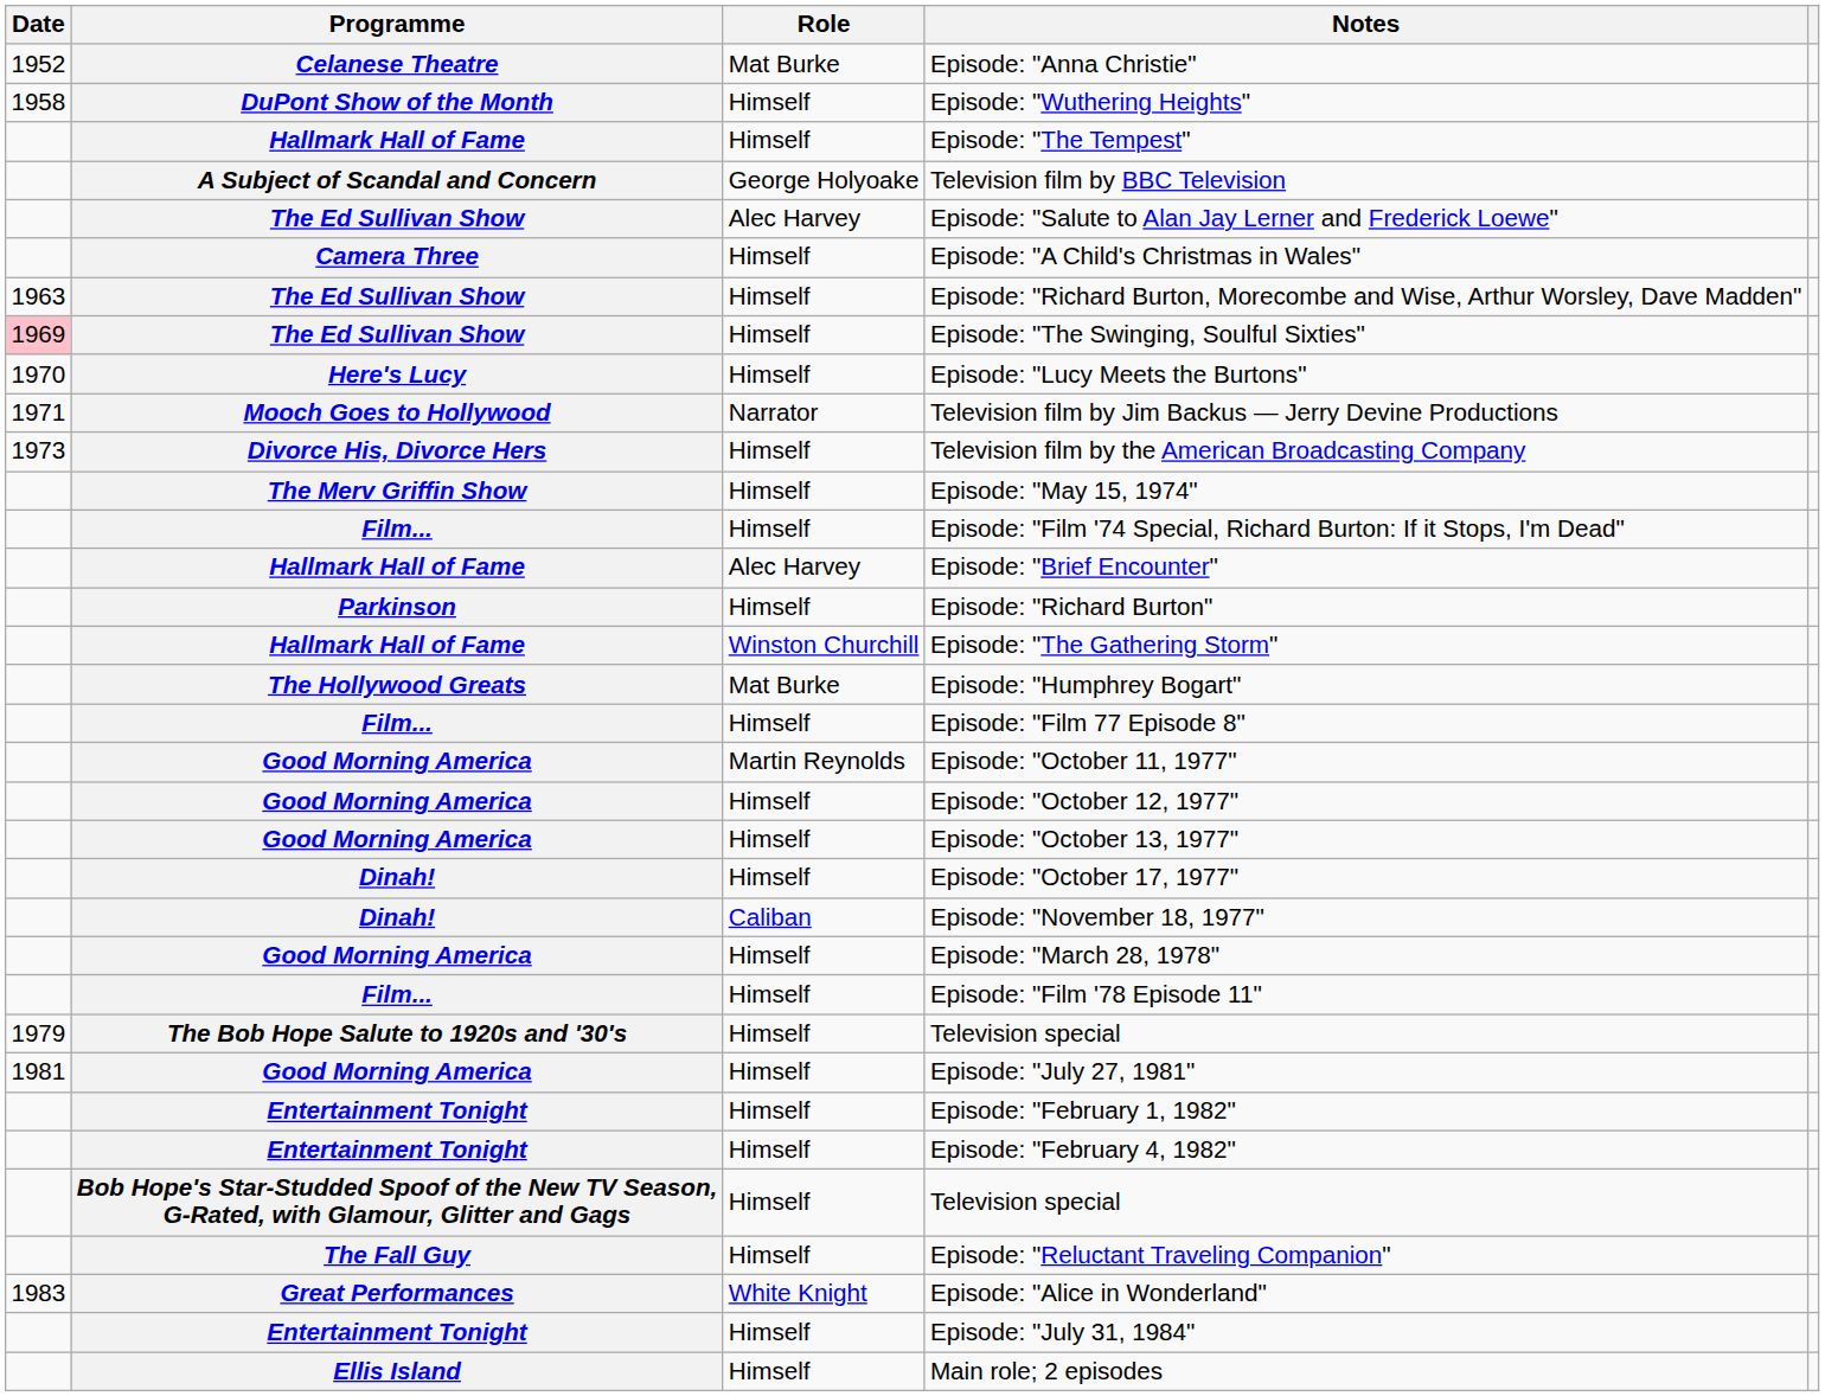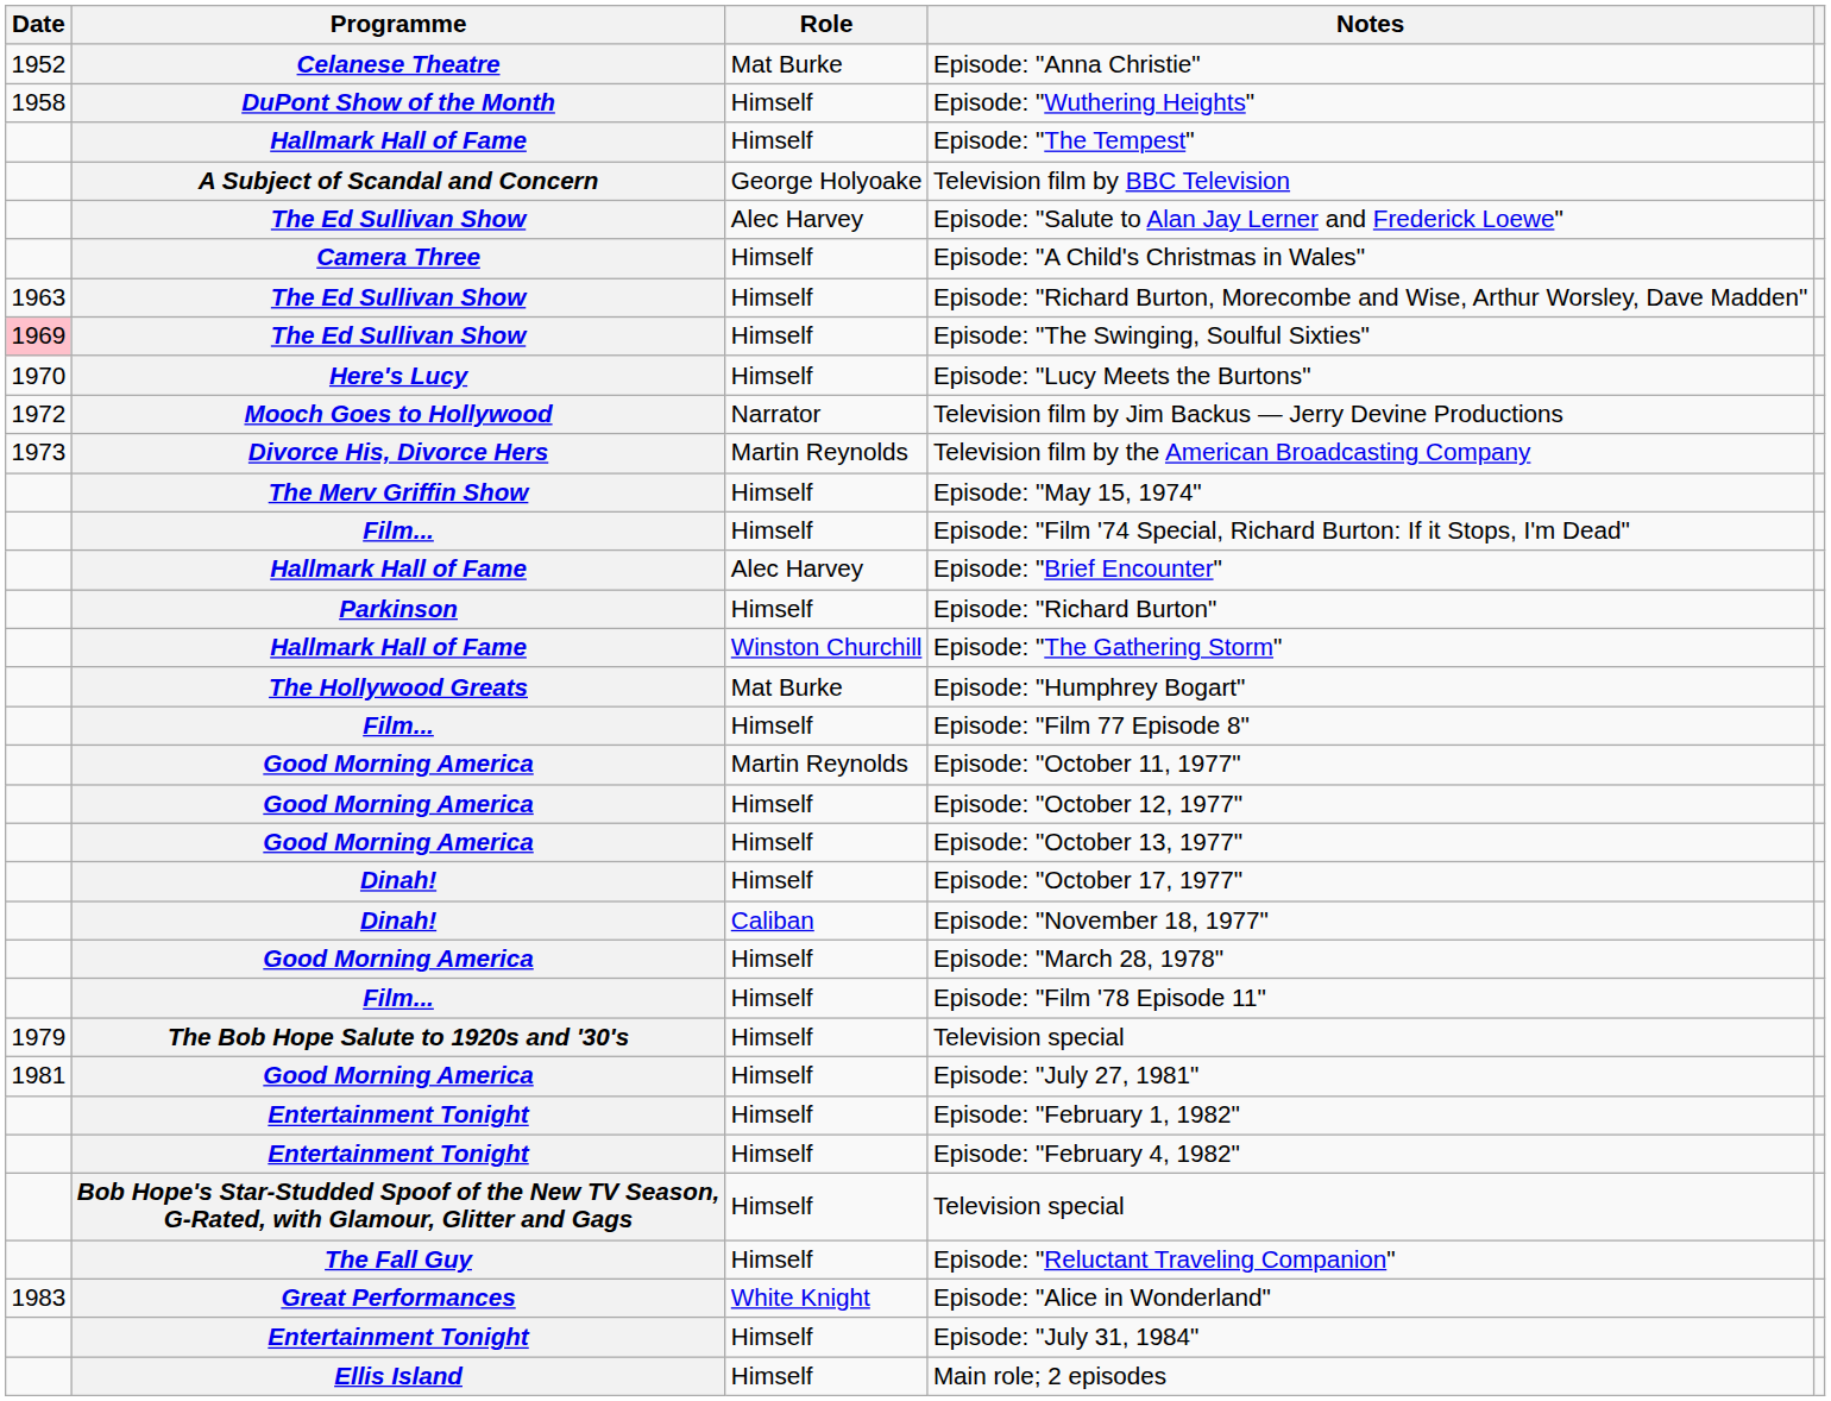 <table class="wikitable plainrowheaders sortable" style="margin-right: 0;">
 <tr>
 <th scope="col">Date</th>
 <th scope="col">Programme</th>
 <th scope="col">Role</th>
 <th scope="col" class="unsortable">Notes</th>
 <th scope="col" class="unsortable"></th>
 </tr>
 <tr>
 <td style="text-align: center;">1952</td>
 <th scope="row"><em><a href='#'>Celanese Theatre</a></em></th>
 <td>Mat Burke</td>
 <td>Episode: "Anna Christie"</td>
 <td style="text-align: center;"></td>
 </tr>
 <tr>
 <td style="text-align: center;">1958</td>
 <th scope="row"><em><a href='#'>DuPont Show of the Month</a></em></th>
 <td>Himself</td>
 <td>Episode: "<a href='#'>Wuthering Heights</a>"</td>
 <td style="text-align: center;"></td>
 </tr>
 <tr>
 <td style="text-align: center;"></td>
 <th scope="row"><em><a href='#'>Hallmark Hall of Fame</a></em></th>
 <td>Himself</td>
 <td>Episode: "<a href='#'>The Tempest</a>"</td>
 <td style="text-align: center;"></td>
 </tr>
 <tr>
 <td style="text-align: center;"></td>
 <th scope="row"><em>A Subject of Scandal and Concern</em></th>
 <td>George Holyoake</td>
 <td>Television film by <a href='#'>BBC Television</a></td>
 <td style="text-align: center;"></td>
 </tr>
 <tr>
 <td style="text-align: center;"></td>
 <th scope="row"><em><a href='#'>The Ed Sullivan Show</a></em></th>
 <td>Alec Harvey</td>
 <td>Episode: "Salute to <a href='#'>Alan Jay Lerner</a> and <a href='#'>Frederick Loewe</a>"</td>
 <td style="text-align: center;"></td>
 </tr>
 <tr>
 <td style="text-align: center;"></td>
 <th scope="row"><em><a href='#'>Camera Three</a></em></th>
 <td>Himself</td>
 <td>Episode: "A Child's Christmas in Wales"</td>
 <td style="text-align: center;"></td>
 </tr>
 <tr>
 <td style="text-align: center;">1963</td>
 <th scope="row"><em><a href='#'>The Ed Sullivan Show</a></em></th>
 <td>Himself</td>
 <td>Episode: "Richard Burton, Morecombe and Wise, Arthur Worsley, Dave Madden"</td>
 <td style="text-align: center;"></td>
 </tr>
 <tr>
 <td style="background: pink; text-align: center;">1969</td>
 <th scope="row"><em><a href='#'>The Ed Sullivan Show</a></em></th>
 <td>Himself</td>
 <td>Episode: "The Swinging, Soulful Sixties"</td>
 <td style="text-align: center;"></td>
 </tr>
 <tr>
 <td style="text-align: center;">1970</td>
 <th scope="row"><em><a href='#'>Here's Lucy</a></em></th>
 <td>Himself</td>
 <td>Episode: "Lucy Meets the Burtons"</td>
 <td style="text-align: center;"></td>
 </tr>
 <tr>
-<td style="text-align: center;">1971</td>
+<td style="text-align: center;">1972</td>
 <th scope="row"><em><a href='#'>Mooch Goes to Hollywood</a></em></th>
 <td>Narrator</td>
 <td>Television film by Jim Backus — Jerry Devine Productions</td>
 <td style="text-align: center;"></td>
 </tr>
 <tr>
 <td style="text-align: center;">1973</td>
 <th scope="row"><em><a href='#'>Divorce His, Divorce Hers</a></em></th>
-<td>Himself</td>
+<td>Martin Reynolds</td>
 <td>Television film by the <a href='#'>American Broadcasting Company</a></td>
 <td style="text-align: center;"></td>
 </tr>
 <tr>
 <td style="text-align: center;"></td>
 <th scope="row"><em><a href='#'>The Merv Griffin Show</a></em></th>
 <td>Himself</td>
 <td>Episode: "May 15, 1974"</td>
 <td style="text-align: center;"></td>
 </tr>
 <tr>
 <td style="text-align: center;"></td>
 <th scope="row"><em><a href='#'>Film...</a></em></th>
 <td>Himself</td>
 <td>Episode: "Film '74 Special, Richard Burton: If it Stops, I'm Dead"</td>
 <td style="text-align: center;"></td>
 </tr>
 <tr>
 <td style="text-align: center;"></td>
 <th scope="row"><em><a href='#'>Hallmark Hall of Fame</a></em></th>
 <td>Alec Harvey</td>
 <td>Episode: "<a href='#'>Brief Encounter</a>"</td>
 <td style="text-align: center;"></td>
 </tr>
 <tr>
 <td style="text-align: center;"></td>
 <th scope="row"><em><a href='#'>Parkinson</a></em></th>
 <td>Himself</td>
 <td>Episode: "Richard Burton"</td>
 <td style="text-align: center;"></td>
 </tr>
 <tr>
 <td style="text-align: center;"></td>
 <th scope="row"><em><a href='#'>Hallmark Hall of Fame</a></em></th>
 <td><a href='#'>Winston Churchill</a></td>
 <td>Episode: "<a href='#'>The Gathering Storm</a>"</td>
 <td style="text-align: center;"></td>
 </tr>
 <tr>
 <td style="text-align: center;"></td>
 <th scope="row"><em><a href='#'>The Hollywood Greats</a></em></th>
 <td>Mat Burke</td>
 <td>Episode: "Humphrey Bogart"</td>
 <td style="text-align: center;"></td>
 </tr>
 <tr>
 <td style="text-align: center;"></td>
 <th scope="row"><em><a href='#'>Film...</a></em></th>
 <td>Himself</td>
 <td>Episode: "Film 77 Episode 8"</td>
 <td style="text-align: center;"></td>
 </tr>
 <tr>
 <td style="text-align: center;"></td>
 <th scope="row"><em><a href='#'>Good Morning America</a></em></th>
 <td>Martin Reynolds</td>
 <td>Episode: "October 11, 1977"</td>
 <td style="text-align: center;"></td>
 </tr>
 <tr>
 <td style="text-align: center;"></td>
 <th scope="row"><em><a href='#'>Good Morning America</a></em></th>
 <td>Himself</td>
 <td>Episode: "October 12, 1977"</td>
 <td style="text-align: center;"></td>
 </tr>
 <tr>
 <td style="text-align: center;"></td>
 <th scope="row"><em><a href='#'>Good Morning America</a></em></th>
 <td>Himself</td>
 <td>Episode: "October 13, 1977"</td>
 <td style="text-align: center;"></td>
 </tr>
 <tr>
 <td style="text-align: center;"></td>
 <th scope="row"><em><a href='#'>Dinah!</a></em></th>
 <td>Himself</td>
 <td>Episode: "October 17, 1977"</td>
 <td style="text-align: center;"></td>
 </tr>
 <tr>
 <td style="text-align: center;"></td>
 <th scope="row"><em><a href='#'>Dinah!</a></em></th>
 <td><a href='#'>Caliban</a></td>
 <td>Episode: "November 18, 1977"</td>
 <td style="text-align: center;"></td>
 </tr>
 <tr>
 <td style="text-align: center;"></td>
 <th scope="row"><em><a href='#'>Good Morning America</a></em></th>
 <td>Himself</td>
 <td>Episode: "March 28, 1978"</td>
 <td style="text-align: center;"></td>
 </tr>
 <tr>
 <td style="text-align: center;"></td>
 <th scope="row"><em><a href='#'>Film...</a></em></th>
 <td>Himself</td>
 <td>Episode: "Film '78 Episode 11"</td>
 <td style="text-align: center;"></td>
 </tr>
 <tr>
 <td style="text-align: center;">1979</td>
 <th scope="row"><em>The Bob Hope Salute to 1920s and '30's</em></th>
 <td>Himself</td>
 <td>Television special</td>
 <td style="text-align: center;"></td>
 </tr>
 <tr>
 <td style="text-align: center;">1981</td>
 <th scope="row"><em><a href='#'>Good Morning America</a></em></th>
 <td>Himself</td>
 <td>Episode: "July 27, 1981"</td>
 <td style="text-align: center;"></td>
 </tr>
 <tr>
 <td style="text-align: center;"></td>
 <th scope="row"><em><a href='#'>Entertainment Tonight</a></em></th>
 <td>Himself</td>
 <td>Episode: "February 1, 1982"</td>
 <td style="text-align: center;"></td>
 </tr>
 <tr>
 <td style="text-align: center;"></td>
 <th scope="row"><em><a href='#'>Entertainment Tonight</a></em></th>
 <td>Himself</td>
 <td>Episode: "February 4, 1982"</td>
 <td style="text-align: center;"></td>
 </tr>
 <tr>
 <td style="text-align: center;"></td>
 <th scope="row"><em>Bob Hope's Star-Studded Spoof of the New TV Season, <br> G-Rated, with Glamour, Glitter and Gags</em></th>
 <td>Himself</td>
 <td>Television special</td>
 <td style="text-align: center;"></td>
 </tr>
 <tr>
 <td style="text-align: center;"></td>
 <th scope="row"><em><a href='#'>The Fall Guy</a></em></th>
 <td>Himself</td>
 <td>Episode: "<a href='#'>Reluctant Traveling Companion</a>"</td>
 <td style="text-align: center;"></td>
 </tr>
 <tr>
 <td style="text-align: center;">1983</td>
 <th scope="row"><em><a href='#'>Great Performances</a></em></th>
 <td><a href='#'>White Knight</a></td>
 <td>Episode: "Alice in Wonderland"</td>
 <td style="text-align: center;"></td>
 </tr>
 <tr>
 <td style="text-align: center;"></td>
 <th scope="row"><em><a href='#'>Entertainment Tonight</a></em></th>
 <td>Himself</td>
 <td>Episode: "July 31, 1984"</td>
 <td style="text-align: center;"></td>
 </tr>
 <tr>
 <td style="text-align: center;"></td>
 <th scope="row"><em><a href='#'>Ellis Island</a></em></th>
 <td>Himself</td>
 <td>Main role; 2 episodes</td>
 <td style="text-align: center;"></td>
 </tr>
 </table>
